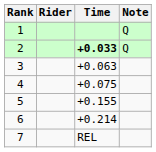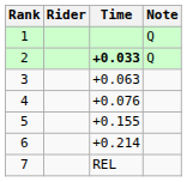 <table class="wikitable" style="font-size:95%" style="text-align:center; width:35em;">
 <tr>
 <th>Rank</th>
 <th>Rider</th>
 <th>Time</th>
 <th>Note</th>
 </tr>
 <tr bgcolor=ccffcc>
 <td align=center>1</td>
 <td align=left></td>
 <td></td>
 <td>Q</td>
 </tr>
 <tr bgcolor=ccffcc>
 <td align=center>2</td>
 <td align=left></td>
 <td><strong>+0.033</strong></td>
 <td>Q</td>
 </tr>
 <tr>
 <td align=center>3</td>
 <td align=left></td>
 <td>+0.063</td>
 <td></td>
 </tr>
 <tr>
 <td align=center>4</td>
 <td align=left></td>
-<td>+0.075</td>
+<td>+0.076</td>
 <td></td>
 </tr>
 <tr>
 <td align=center>5</td>
 <td align=left></td>
 <td>+0.155</td>
 <td></td>
 </tr>
 <tr>
 <td align=center>6</td>
 <td align=left></td>
 <td>+0.214</td>
 <td></td>
 </tr>
 <tr>
 <td align=center>7</td>
 <td align=left></td>
 <td>REL</td>
 <td></td>
 </tr>
 </table>
